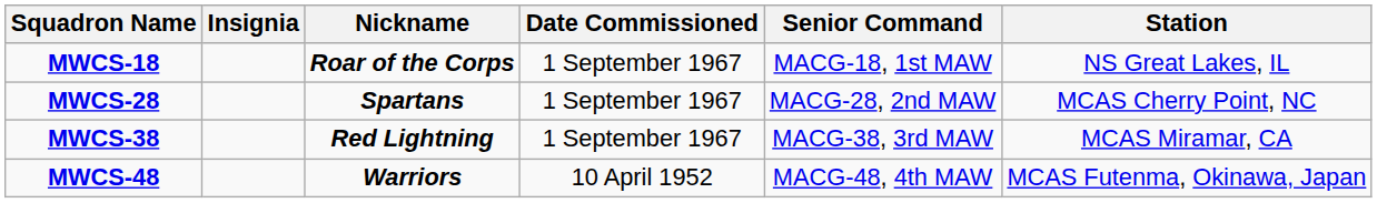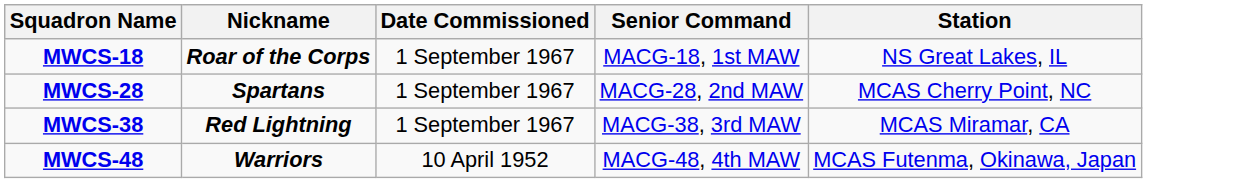 <table class="wikitable sortable" style="text-align:center;">
 <tr bgcolor="#CCCCCC">
 <th>Squadron Name</th>
-<th>Insignia</th>
 <th>Nickname</th>
 <th>Date Commissioned</th>
 <th>Senior Command</th>
 <th>Station</th>
 </tr>
 <tr>
 <td><strong><a href='#'>MWCS-18</a></strong></td>
-<td><strong></strong></td>
 <td><strong><em>Roar of the Corps</em></strong></td>
 <td>1 September 1967</td>
 <td><a href='#'>MACG-18</a>, <a href='#'>1st MAW</a></td>
 <td><a href='#'>NS Great Lakes</a>, <a href='#'>IL</a></td>
 </tr>
 <tr>
 <td><strong><a href='#'>MWCS-28</a></strong></td>
-<td><strong></strong></td>
 <td><strong><em>Spartans</em></strong></td>
 <td>1 September 1967</td>
 <td><a href='#'>MACG-28</a>, <a href='#'>2nd MAW</a></td>
 <td><a href='#'>MCAS Cherry Point</a>, <a href='#'>NC</a></td>
 </tr>
 <tr>
 <td><strong><a href='#'>MWCS-38</a></strong></td>
-<td><strong></strong></td>
 <td><strong><em>Red Lightning</em></strong></td>
 <td>1 September 1967</td>
 <td><a href='#'>MACG-38</a>, <a href='#'>3rd MAW</a></td>
 <td><a href='#'>MCAS Miramar</a>, <a href='#'>CA</a></td>
 </tr>
 <tr>
 <td><strong><a href='#'>MWCS-48</a></strong></td>
-<td><strong></strong></td>
 <td><strong><em>Warriors</em></strong></td>
 <td>10 April 1952</td>
 <td><a href='#'>MACG-48</a>, <a href='#'>4th MAW</a></td>
 <td><a href='#'>MCAS Futenma</a>, <a href='#'>Okinawa, Japan</a></td>
 </tr>
 </table>
